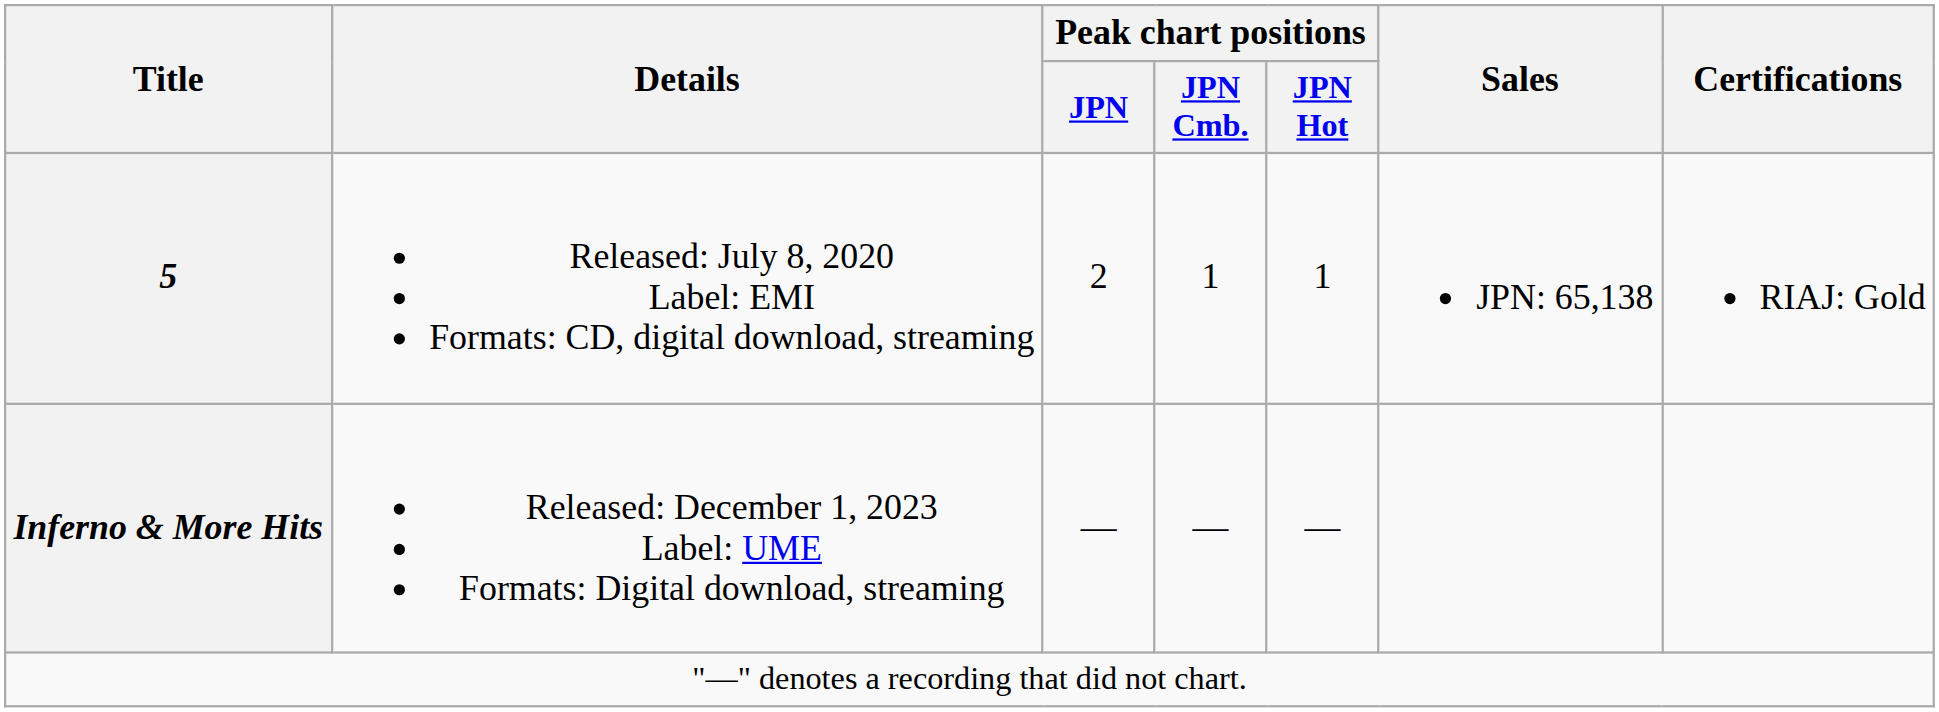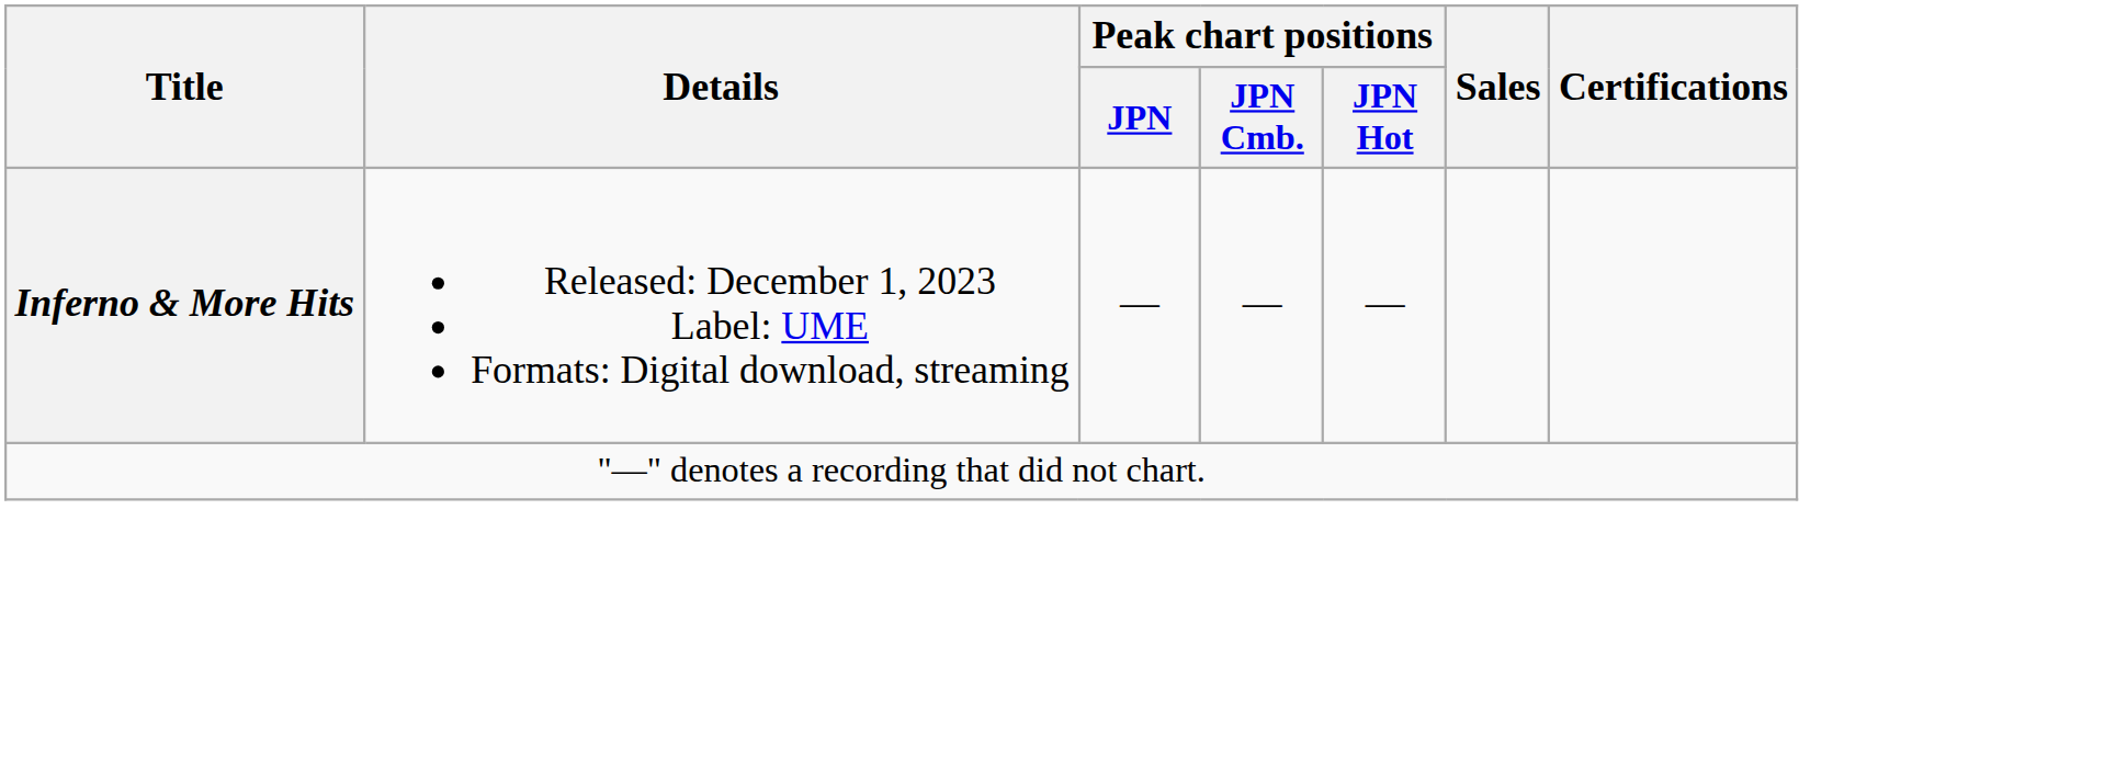 <table class="wikitable plainrowheaders" style="text-align:center">
 <tr>
 <th scope="col" rowspan="2">Title</th>
 <th scope="col" rowspan="2">Details</th>
 <th scope="col" colspan="3">Peak chart positions</th>
 <th scope="col" rowspan="2">Sales</th>
 <th scope="col" rowspan="2">Certifications</th>
 </tr>
 <tr>
 <th scope="col" style="width:3em;font-size:90%"><a href='#'>JPN</a><br></th>
 <th scope="col" style="width:3em;font-size:90%"><a href='#'>JPN<br>Cmb.</a><br></th>
 <th scope="col" style="width:3em;font-size:90%"><a href='#'>JPN<br>Hot</a><br></th>
 </tr>
 <tr>
-<th scope="row"><em>5</em></th>
-<td><br><ul><li>Released: July 8, 2020</li><li>Label: EMI</li><li>Formats: CD, digital download, streaming</li></ul></td>
-<td>2</td>
-<td>1</td>
-<td>1</td>
-<td><br><ul><li>JPN: 65,138 </li></ul></td>
-<td><br><ul><li>RIAJ: Gold </li></ul></td>
-</tr>
-<tr>
 <th scope="row"><em>Inferno & More Hits</em></th>
 <td><br><ul><li>Released: December 1, 2023</li><li>Label: <a href='#'>UME</a></li><li>Formats: Digital download, streaming</li></ul></td>
 <td>—</td>
 <td>—</td>
 <td>—</td>
 <td></td>
 <td></td>
 </tr>
 <tr>
 <td colspan="7" style="font-size:90%">"—" denotes a recording that did not chart.</td>
 </tr>
 </table>
